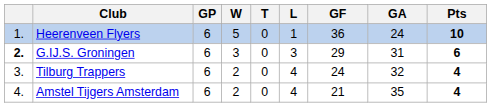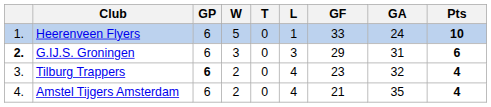 <table class="wikitable">
 <tr>
 <th width="30"></th>
 <th width="200">Club</th>
 <th width="30">GP</th>
 <th width="30">W</th>
 <th width="30">T</th>
 <th width="30">L</th>
 <th width="70">GF</th>
 <th width="70">GA</th>
 <th width="70">Pts</th>
 </tr>
 <tr bgcolor="#BCD2EE" align="center">
 <td>1.</td>
 <td align="left"><a href='#'>Heerenveen Flyers</a></td>
 <td>6</td>
 <td>5</td>
 <td>0</td>
 <td>1</td>
-<td>36</td>
+<td>33</td>
 <td>24</td>
 <td><strong>10</strong></td>
 </tr>
 <tr bgcolor="#FFFFFF" align="center">
 <td><strong>2.</strong></td>
 <td align="left"><a href='#'>G.IJ.S. Groningen</a></td>
 <td>6</td>
 <td>3</td>
 <td>0</td>
 <td>3</td>
 <td>29</td>
 <td>31</td>
 <td><strong>6</strong></td>
 </tr>
 <tr bgcolor="#FFFFFF" align="center">
 <td>3.</td>
 <td align="left"><a href='#'>Tilburg Trappers</a></td>
-<td>6</td>
+<td><strong>6</strong></td>
 <td>2</td>
 <td>0</td>
 <td>4</td>
-<td>24</td>
+<td>23</td>
 <td>32</td>
 <td><strong>4</strong></td>
 </tr>
 <tr bgcolor="#FFFFFF" align="center">
 <td>4.</td>
 <td align="left"><a href='#'>Amstel Tijgers Amsterdam</a></td>
 <td>6</td>
 <td>2</td>
 <td>0</td>
 <td>4</td>
 <td>21</td>
 <td>35</td>
 <td><strong>4</strong></td>
 </tr>
 </table>
